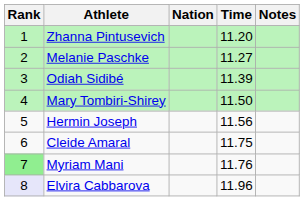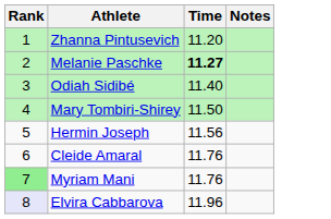 <table class="wikitable sortable" style="text-align:center">
 <tr>
 <th>Rank</th>
 <th>Athlete</th>
-<th>Nation</th>
 <th>Time</th>
 <th>Notes</th>
 </tr>
 <tr style="background:#bbf3bb;">
 <td>1</td>
 <td align=left><a href='#'>Zhanna Pintusevich</a></td>
-<td align=left></td>
 <td>11.20</td>
 <td></td>
 </tr>
 <tr style="background:#bbf3bb;">
 <td>2</td>
 <td align=left><a href='#'>Melanie Paschke</a></td>
-<td align=left></td>
-<td>11.27</td>
+<td><strong>11.27</strong></td>
 <td></td>
 </tr>
 <tr style="background:#bbf3bb;">
 <td>3</td>
 <td align=left><a href='#'>Odiah Sidibé</a></td>
-<td align=left></td>
-<td>11.39</td>
+<td>11.40</td>
 <td></td>
 </tr>
 <tr style="background:#bbf3bb;">
 <td>4</td>
 <td align=left><a href='#'>Mary Tombiri-Shirey</a></td>
-<td align=left></td>
 <td>11.50</td>
 <td></td>
 </tr>
 <tr>
 <td>5</td>
 <td align=left><a href='#'>Hermin Joseph</a></td>
-<td align=left></td>
 <td>11.56</td>
 <td></td>
 </tr>
 <tr>
 <td>6</td>
 <td align=left><a href='#'>Cleide Amaral</a></td>
-<td align=left></td>
-<td>11.75</td>
+<td>11.76</td>
 <td></td>
 </tr>
 <tr>
 <td style="background: lightgreen;">7</td>
 <td align=left><a href='#'>Myriam Mani</a></td>
-<td align=left></td>
 <td>11.76</td>
 <td></td>
 </tr>
 <tr>
 <td style="background: lavender;">8</td>
 <td align=left><a href='#'>Elvira Cabbarova</a></td>
-<td align=left></td>
 <td>11.96</td>
 <td></td>
 </tr>
 </table>
